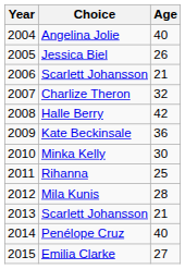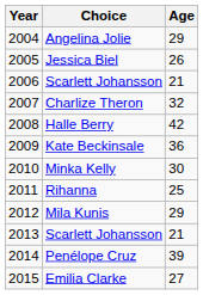 <table class="wikitable sortable">
 <tr>
 <th>Year</th>
 <th>Choice</th>
 <th>Age</th>
 </tr>
 <tr>
 <td>2004</td>
 <td><a href='#'>Angelina Jolie</a></td>
-<td>40</td>
+<td>29</td>
 </tr>
 <tr>
 <td>2005</td>
 <td><a href='#'>Jessica Biel</a></td>
 <td>26</td>
 </tr>
 <tr>
 <td>2006</td>
 <td><a href='#'>Scarlett Johansson</a></td>
 <td>21</td>
 </tr>
 <tr>
 <td>2007</td>
 <td><a href='#'>Charlize Theron</a></td>
 <td>32</td>
 </tr>
 <tr>
 <td>2008</td>
 <td><a href='#'>Halle Berry</a></td>
 <td>42</td>
 </tr>
 <tr>
 <td>2009</td>
 <td><a href='#'>Kate Beckinsale</a></td>
 <td>36</td>
 </tr>
 <tr>
 <td>2010</td>
 <td><a href='#'>Minka Kelly</a></td>
 <td>30</td>
 </tr>
 <tr>
 <td>2011</td>
 <td><a href='#'>Rihanna</a></td>
 <td>25</td>
 </tr>
 <tr>
 <td>2012</td>
 <td><a href='#'>Mila Kunis</a></td>
-<td>28</td>
+<td>29</td>
 </tr>
 <tr>
 <td>2013</td>
 <td><a href='#'>Scarlett Johansson</a></td>
 <td>21</td>
 </tr>
 <tr>
 <td>2014</td>
 <td><a href='#'>Penélope Cruz</a></td>
-<td>40</td>
+<td>39</td>
 </tr>
 <tr>
 <td>2015</td>
 <td><a href='#'>Emilia Clarke</a></td>
 <td>27</td>
 </tr>
 </table>
